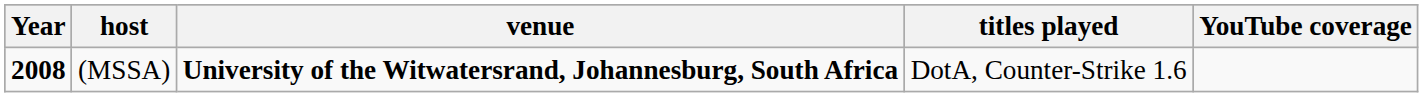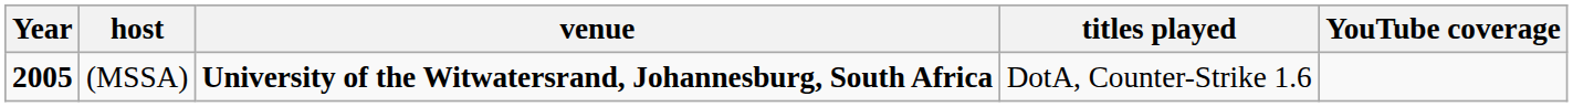 <table class="wikitable">
 <tr>
 <th>Year</th>
 <th>host</th>
 <th>venue</th>
 <th>titles played</th>
 <th>YouTube coverage</th>
 </tr>
 <tr>
-<td><strong>2008</strong></td>
+<td><strong>2005</strong></td>
 <td style="text-align:left;"> (MSSA)</td>
 <td><strong>University of the Witwatersrand, Johannesburg, South Africa</strong></td>
 <td>DotA, Counter-Strike 1.6</td>
 <td></td>
 </tr>
 </table>
